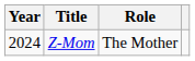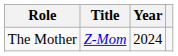 <table class="wikitable plainrowheaders" style="text-align:left;">
 <tr>
+<th>Role</th>
+<th>Title</th>
 <th>Year</th>
-<th>Title</th>
-<th>Role</th>
 <th></th>
 </tr>
 <tr>
+<td>The Mother</td>
+<td><em><a href='#'>Z-Mom</a></em></td>
 <td>2024</td>
-<td><em><a href='#'>Z-Mom</a></em></td>
-<td>The Mother</td>
 <td></td>
 </tr>
 </table>
